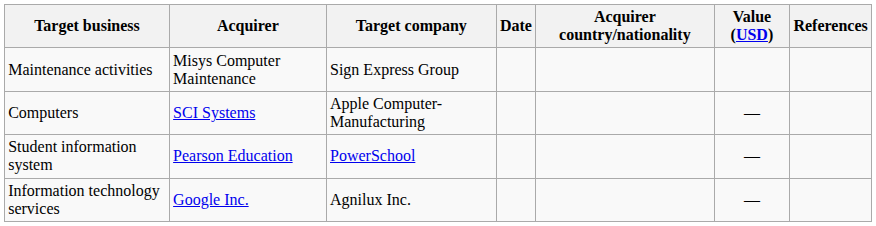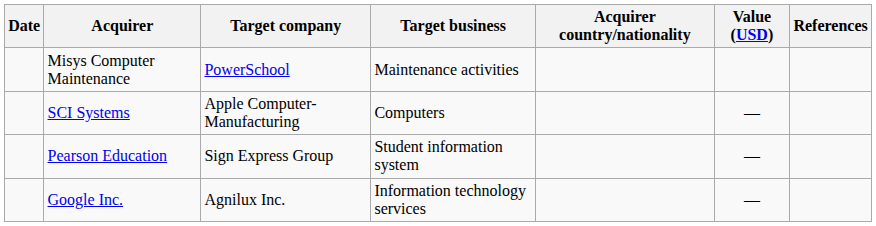 <table class="wikitable sortable">
 <tr>
-<th>Target business</th>
+<th>Date</th>
 <th>Acquirer</th>
 <th>Target company</th>
-<th>Date</th>
+<th>Target business</th>
 <th>Acquirer country/nationality</th>
 <th>Value (<a href='#'>USD</a>)</th>
 <th class="unsortable">References</th>
 </tr>
 <tr>
+<td></td>
+<td>Misys Computer Maintenance</td>
+<td><a href='#'>PowerSchool</a></td>
 <td>Maintenance activities</td>
-<td>Misys Computer Maintenance</td>
-<td>Sign Express Group</td>
-<td></td>
 <td></td>
 <td align="right"></td>
 <td align="center"></td>
 </tr>
 <tr>
-<td>Computers</td>
+<td></td>
 <td><a href='#'>SCI Systems</a></td>
 <td>Apple Computer-Manufacturing</td>
-<td></td>
+<td>Computers</td>
 <td></td>
 <td align="center">—</td>
 <td align="center"></td>
 </tr>
 <tr>
+<td></td>
+<td><a href='#'>Pearson Education</a></td>
+<td>Sign Express Group</td>
 <td>Student information system</td>
-<td><a href='#'>Pearson Education</a></td>
-<td><a href='#'>PowerSchool</a></td>
-<td></td>
 <td></td>
 <td align="center">—</td>
 <td align="center"></td>
 </tr>
 <tr>
-<td>Information technology services</td>
+<td></td>
 <td><a href='#'>Google Inc.</a></td>
 <td>Agnilux Inc.</td>
-<td></td>
+<td>Information technology services</td>
 <td></td>
 <td align="center">—</td>
 <td align="center"></td>
 </tr>
 </table>
